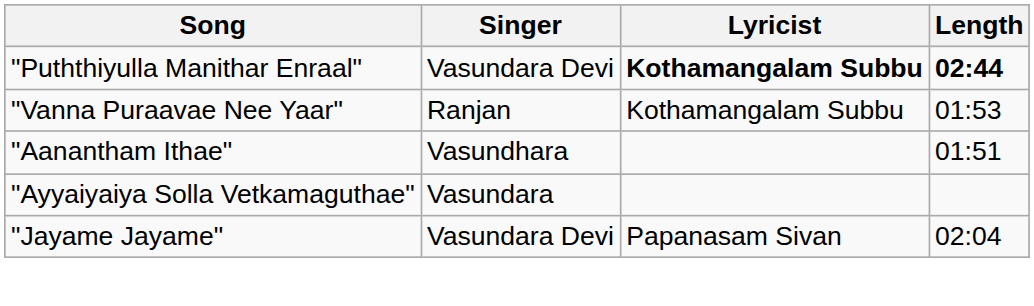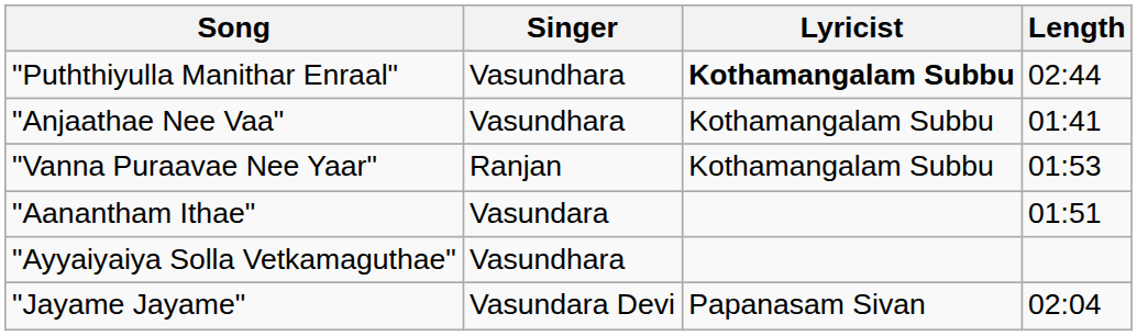 <table class="wikitable">
 <tr>
 <th>Song</th>
 <th>Singer</th>
 <th>Lyricist</th>
 <th>Length</th>
 </tr>
 <tr>
 <td>"Puththiyulla Manithar Enraal"</td>
-<td>Vasundara Devi</td>
+<td>Vasundhara</td>
 <td><strong>Kothamangalam Subbu</strong></td>
-<td><strong>02:44</strong></td>
+<td>02:44</td>
+</tr>
+<tr>
+<td>"Anjaathae Nee Vaa"</td>
+<td>Vasundhara</td>
+<td>Kothamangalam Subbu</td>
+<td>01:41</td>
 </tr>
 <tr>
 <td>"Vanna Puraavae Nee Yaar"</td>
 <td>Ranjan</td>
 <td>Kothamangalam Subbu</td>
 <td>01:53</td>
 </tr>
 <tr>
 <td>"Aanantham Ithae"</td>
-<td>Vasundhara</td>
+<td>Vasundara</td>
 <td></td>
 <td>01:51</td>
 </tr>
 <tr>
 <td>"Ayyaiyaiya Solla Vetkamaguthae"</td>
-<td>Vasundara</td>
+<td>Vasundhara</td>
 <td></td>
 <td></td>
 </tr>
 <tr>
 <td>"Jayame Jayame"</td>
 <td>Vasundara Devi</td>
 <td>Papanasam Sivan</td>
 <td>02:04</td>
 </tr>
 </table>
